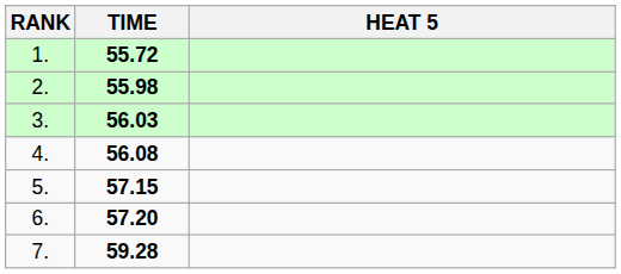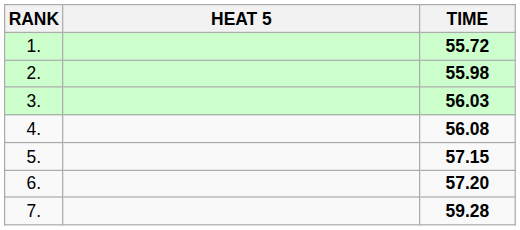 <table class="wikitable" style="border-collapse: collapse; font-size: 90%;">
 <tr>
 <th>RANK</th>
+<th style="width: 20em">HEAT 5</th>
 <th style="width: 5em">TIME</th>
-<th style="width: 20em">HEAT 5</th>
 </tr>
 <tr style="background:#ccffcc;">
 <td align="center">1.</td>
+<td></td>
 <td align="center"><strong>55.72</strong></td>
-<td></td>
 </tr>
 <tr style="background:#ccffcc;">
 <td align="center">2.</td>
+<td></td>
 <td align="center"><strong>55.98</strong></td>
-<td></td>
 </tr>
 <tr style="background:#ccffcc;">
 <td align="center">3.</td>
+<td></td>
 <td align="center"><strong>56.03</strong></td>
-<td></td>
 </tr>
 <tr>
 <td align="center">4.</td>
+<td></td>
 <td align="center"><strong>56.08</strong></td>
-<td></td>
 </tr>
 <tr>
 <td align="center">5.</td>
+<td></td>
 <td align="center"><strong>57.15</strong></td>
-<td></td>
 </tr>
 <tr>
 <td align="center">6.</td>
+<td></td>
 <td align="center"><strong>57.20</strong></td>
-<td></td>
 </tr>
 <tr>
 <td align="center">7.</td>
+<td></td>
 <td align="center"><strong>59.28</strong></td>
-<td></td>
 </tr>
 </table>
